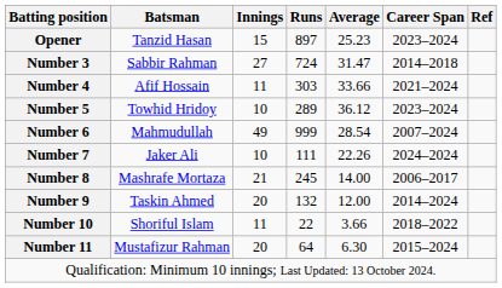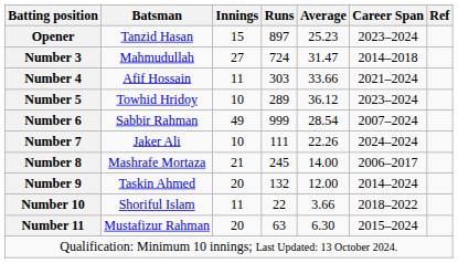 <table class="wikitable sortable" style="text-align:center;">
 <tr>
 <th scope="col">Batting position</th>
 <th scope="col">Batsman</th>
 <th scope="col">Innings</th>
 <th scope="col">Runs</th>
 <th scope="col">Average</th>
 <th scope="col">Career Span</th>
 <th scope="col">Ref</th>
 </tr>
 <tr>
 <th scope="row">Opener</th>
 <td><a href='#'>Tanzid Hasan</a></td>
 <td>15</td>
 <td>897</td>
 <td>25.23</td>
 <td>2023–2024</td>
 <td></td>
 </tr>
 <tr>
 <th scope="row">Number 3</th>
-<td><a href='#'>Sabbir Rahman</a></td>
+<td><a href='#'>Mahmudullah</a></td>
 <td>27</td>
 <td>724</td>
 <td>31.47</td>
 <td>2014–2018</td>
 <td></td>
 </tr>
 <tr>
 <th scope="row">Number 4</th>
 <td><a href='#'>Afif Hossain</a></td>
 <td>11</td>
 <td>303</td>
 <td>33.66</td>
 <td>2021–2024</td>
 <td></td>
 </tr>
 <tr>
 <th scope="row">Number 5</th>
 <td><a href='#'>Towhid Hridoy</a></td>
 <td>10</td>
 <td>289</td>
 <td>36.12</td>
 <td>2023–2024</td>
 <td></td>
 </tr>
 <tr>
 <th scope="row">Number 6</th>
-<td><a href='#'>Mahmudullah</a></td>
+<td><a href='#'>Sabbir Rahman</a></td>
 <td>49</td>
 <td>999</td>
 <td>28.54</td>
 <td>2007–2024</td>
 <td></td>
 </tr>
 <tr>
 <th scope="row">Number 7</th>
 <td><a href='#'>Jaker Ali</a></td>
 <td>10</td>
 <td>111</td>
 <td>22.26</td>
 <td>2024–2024</td>
 <td></td>
 </tr>
 <tr>
 <th scope="row">Number 8</th>
 <td><a href='#'>Mashrafe Mortaza</a></td>
 <td>21</td>
 <td>245</td>
 <td>14.00</td>
 <td>2006–2017</td>
 <td></td>
 </tr>
 <tr>
 <th scope="row">Number 9</th>
 <td><a href='#'>Taskin Ahmed</a></td>
 <td>20</td>
 <td>132</td>
 <td>12.00</td>
 <td>2014–2024</td>
 <td></td>
 </tr>
 <tr>
 <th scope="row">Number 10</th>
 <td><a href='#'>Shoriful Islam</a></td>
 <td>11</td>
 <td>22</td>
 <td>3.66</td>
 <td>2018–2022</td>
 <td></td>
 </tr>
 <tr>
 <th scope="row">Number 11</th>
 <td><a href='#'>Mustafizur Rahman</a></td>
 <td>20</td>
-<td>64</td>
+<td>63</td>
 <td>6.30</td>
 <td>2015–2024</td>
 <td></td>
 </tr>
 <tr>
 <td colspan=7>Qualification: Minimum 10 innings; <small>Last Updated: 13 October 2024. </small></td>
 </tr>
 </table>
